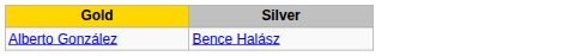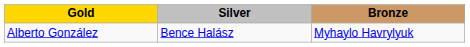 <table class="wikitable" style="text-align:left">
 <tr align="center">
 <td width=200 bgcolor=gold><strong>Gold</strong></td>
 <td width=200 bgcolor=silver><strong>Silver</strong></td>
+<td width=200 bgcolor=CC9966><strong>Bronze</strong></td>
 </tr>
 <tr>
 <td><a href='#'>Alberto González</a><br></td>
 <td><a href='#'>Bence Halász</a><br></td>
+<td><a href='#'>Myhaylo Havrylyuk</a><br></td>
 </tr>
 </table>
